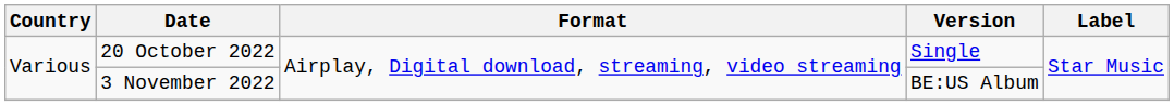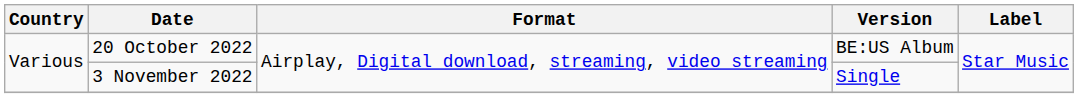 <table class="wikitable">
 <tr>
 <th>Country</th>
 <th>Date</th>
 <th>Format</th>
 <th>Version</th>
 <th>Label</th>
 </tr>
 <tr>
 <td rowspan="2">Various</td>
 <td>20 October 2022</td>
 <td rowspan="2">Airplay, <a href='#'>Digital download</a>, <a href='#'>streaming</a>, <a href='#'>video streaming</a></td>
-<td><a href='#'>Single</a></td>
+<td>BE:US Album</td>
 <td rowspan="2"><a href='#'>Star Music</a></td>
 </tr>
 <tr>
 <td>3 November 2022</td>
-<td>BE:US Album</td>
+<td><a href='#'>Single</a></td>
 </tr>
 <tr>
 </tr>
 </table>
